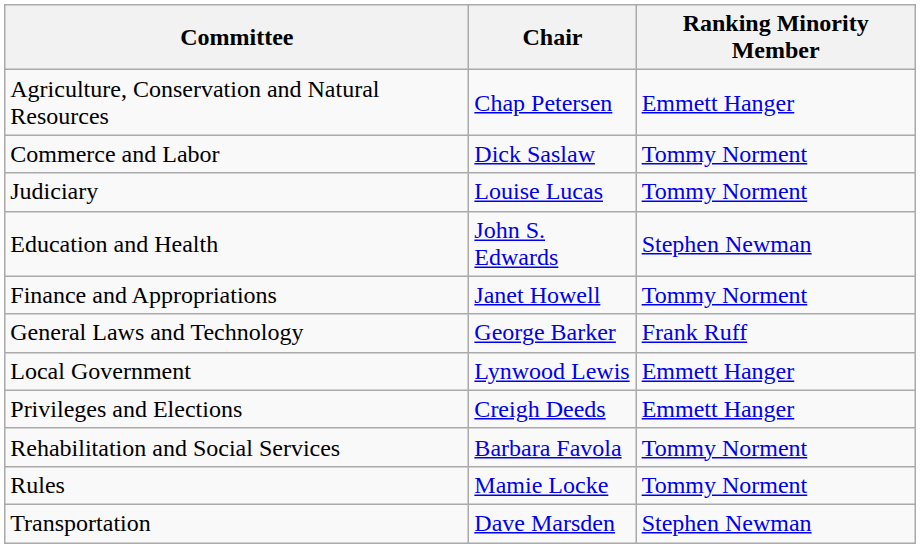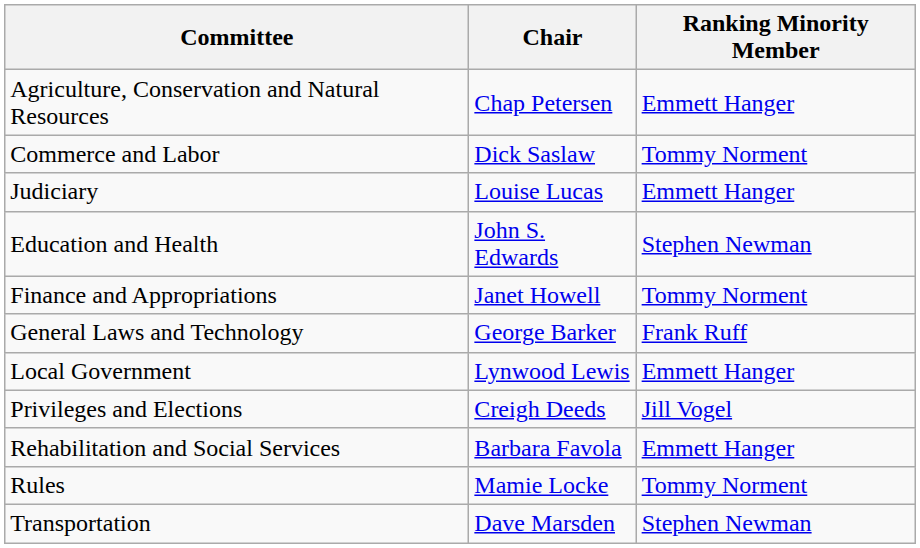 <table class="wikitable">
 <tr>
 <th>Committee</th>
 <th>Chair</th>
 <th>Ranking Minority Member</th>
 </tr>
 <tr>
 <td>Agriculture, Conservation and Natural Resources</td>
 <td><a href='#'>Chap Petersen</a></td>
 <td><a href='#'>Emmett Hanger</a></td>
 </tr>
 <tr>
 <td>Commerce and Labor</td>
 <td><a href='#'>Dick Saslaw</a></td>
 <td><a href='#'>Tommy Norment</a></td>
 </tr>
 <tr>
 <td>Judiciary</td>
 <td><a href='#'>Louise Lucas</a></td>
-<td><a href='#'>Tommy Norment</a></td>
+<td><a href='#'>Emmett Hanger</a></td>
 </tr>
 <tr>
 <td>Education and Health</td>
 <td><a href='#'>John S. Edwards</a></td>
 <td><a href='#'>Stephen Newman</a></td>
 </tr>
 <tr>
 <td>Finance and Appropriations</td>
 <td><a href='#'>Janet Howell</a></td>
 <td><a href='#'>Tommy Norment</a></td>
 </tr>
 <tr>
 <td>General Laws and Technology</td>
 <td><a href='#'>George Barker</a></td>
 <td><a href='#'>Frank Ruff</a></td>
 </tr>
 <tr>
 <td>Local Government</td>
 <td><a href='#'>Lynwood Lewis</a></td>
 <td><a href='#'>Emmett Hanger</a></td>
 </tr>
 <tr>
 <td>Privileges and Elections</td>
 <td><a href='#'>Creigh Deeds</a></td>
-<td><a href='#'>Emmett Hanger</a></td>
+<td><a href='#'>Jill Vogel</a></td>
 </tr>
 <tr>
 <td>Rehabilitation and Social Services</td>
 <td><a href='#'>Barbara Favola</a></td>
-<td><a href='#'>Tommy Norment</a></td>
+<td><a href='#'>Emmett Hanger</a></td>
 </tr>
 <tr>
 <td>Rules</td>
 <td><a href='#'>Mamie Locke</a></td>
 <td><a href='#'>Tommy Norment</a></td>
 </tr>
 <tr>
 <td>Transportation</td>
 <td><a href='#'>Dave Marsden</a></td>
 <td><a href='#'>Stephen Newman</a></td>
 </tr>
 </table>
